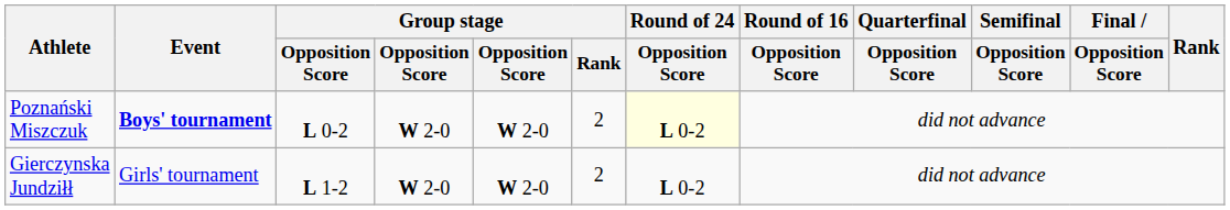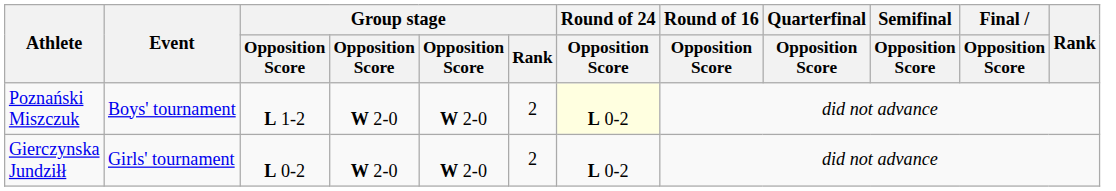 <table class="wikitable" style="font-size:90%">
 <tr>
 <th rowspan=2>Athlete</th>
 <th rowspan=2>Event</th>
 <th colspan=4>Group stage</th>
 <th>Round of 24</th>
 <th>Round of 16</th>
 <th>Quarterfinal</th>
 <th>Semifinal</th>
 <th>Final / </th>
 <th rowspan=2>Rank</th>
 </tr>
 <tr style="font-size:95%">
 <th>Opposition<br>Score</th>
 <th>Opposition<br>Score</th>
 <th>Opposition<br>Score</th>
 <th>Rank</th>
 <th>Opposition<br>Score</th>
 <th>Opposition<br>Score</th>
 <th>Opposition<br>Score</th>
 <th>Opposition<br>Score</th>
 <th>Opposition<br>Score</th>
 </tr>
 <tr align=center>
 <td align=left><a href='#'>Poznański</a><br><a href='#'>Miszczuk</a></td>
-<td align=left><strong><a href='#'>Boys' tournament</a></strong></td>
-<td><br> <strong>L</strong> 0-2</td>
+<td align=left><a href='#'>Boys' tournament</a></td>
+<td><br> <strong>L</strong> 1-2</td>
 <td><br> <strong>W</strong> 2-0</td>
 <td><br> <strong>W</strong> 2-0</td>
 <td>2</td>
 <td style="background: lightyellow;"><br> <strong>L</strong> 0-2</td>
 <td colspan=5><em>did not advance</em></td>
 </tr>
 <tr align=center>
 <td align=left><a href='#'>Gierczynska</a><br><a href='#'>Jundziłł</a></td>
 <td align=left><a href='#'>Girls' tournament</a></td>
-<td><br> <strong>L</strong> 1-2</td>
+<td><br> <strong>L</strong> 0-2</td>
 <td><br> <strong>W</strong> 2-0</td>
 <td><br> <strong>W</strong> 2-0</td>
 <td>2</td>
 <td><br> <strong>L</strong> 0-2</td>
 <td colspan=5><em>did not advance</em></td>
 </tr>
 </table>
